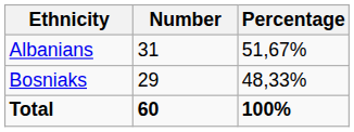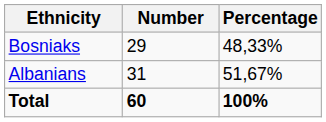 <table class="wikitable">
 <tr>
 <th width="100px">Ethnicity</th>
 <th width="80px">Number</th>
 <th width="80px">Percentage</th>
 </tr>
 <tr>
+<td><a href='#'>Bosniaks</a></td>
+<td>29</td>
+<td>48,33%</td>
+</tr>
+<tr>
 <td><a href='#'>Albanians</a></td>
 <td>31</td>
 <td>51,67%</td>
-</tr>
-<tr>
-<td><a href='#'>Bosniaks</a></td>
-<td>29</td>
-<td>48,33%</td>
 </tr>
 <tr>
 <td><strong>Total</strong></td>
 <td><strong>60</strong></td>
 <td><strong>100%</strong></td>
 </tr>
 </table>
